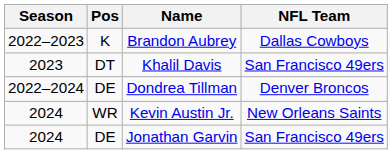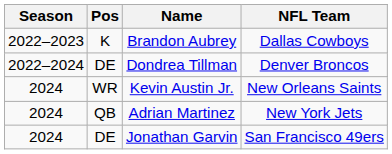 <table class="wikitable" style="text-align:center">
 <tr>
 <th>Season</th>
 <th>Pos</th>
 <th>Name</th>
 <th>NFL Team</th>
 </tr>
 <tr>
 <td>2022–2023</td>
 <td>K</td>
 <td><a href='#'>Brandon Aubrey</a></td>
 <td><a href='#'>Dallas Cowboys</a></td>
-</tr>
-<tr>
-<td>2023</td>
-<td>DT</td>
-<td><a href='#'>Khalil Davis</a></td>
-<td><a href='#'>San Francisco 49ers</a></td>
 </tr>
 <tr>
 <td>2022–2024</td>
 <td>DE</td>
 <td><a href='#'>Dondrea Tillman</a></td>
 <td><a href='#'>Denver Broncos</a></td>
 </tr>
 <tr>
 <td>2024</td>
 <td>WR</td>
 <td><a href='#'>Kevin Austin Jr.</a></td>
 <td><a href='#'>New Orleans Saints</a></td>
 </tr>
 <tr>
 <td>2024</td>
+<td>QB</td>
+<td><a href='#'>Adrian Martinez</a></td>
+<td><a href='#'>New York Jets</a></td>
+</tr>
+<tr>
+<td>2024</td>
 <td>DE</td>
 <td><a href='#'>Jonathan Garvin</a></td>
 <td><a href='#'>San Francisco 49ers</a></td>
 </tr>
 </table>
